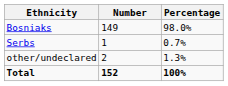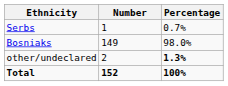 <table class="wikitable">
 <tr>
 <th width="100px">Ethnicity</th>
 <th width="80px">Number</th>
 <th width="80px">Percentage</th>
 </tr>
 <tr>
+<td><a href='#'>Serbs</a></td>
+<td>1</td>
+<td>0.7%</td>
+</tr>
+<tr>
 <td><a href='#'>Bosniaks</a></td>
 <td>149</td>
 <td>98.0%</td>
 </tr>
 <tr>
-<td><a href='#'>Serbs</a></td>
-<td>1</td>
-<td>0.7%</td>
-</tr>
-<tr>
 <td>other/undeclared</td>
 <td>2</td>
-<td>1.3%</td>
+<td><strong>1.3%</strong></td>
 </tr>
 <tr>
 <td><strong>Total</strong></td>
 <td><strong>152</strong></td>
 <td><strong>100%</strong></td>
 </tr>
 </table>
